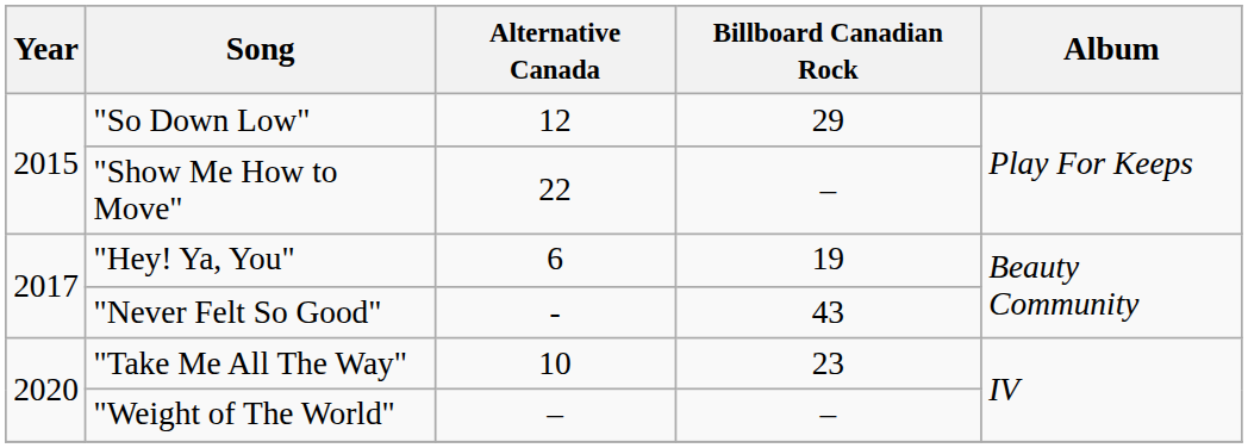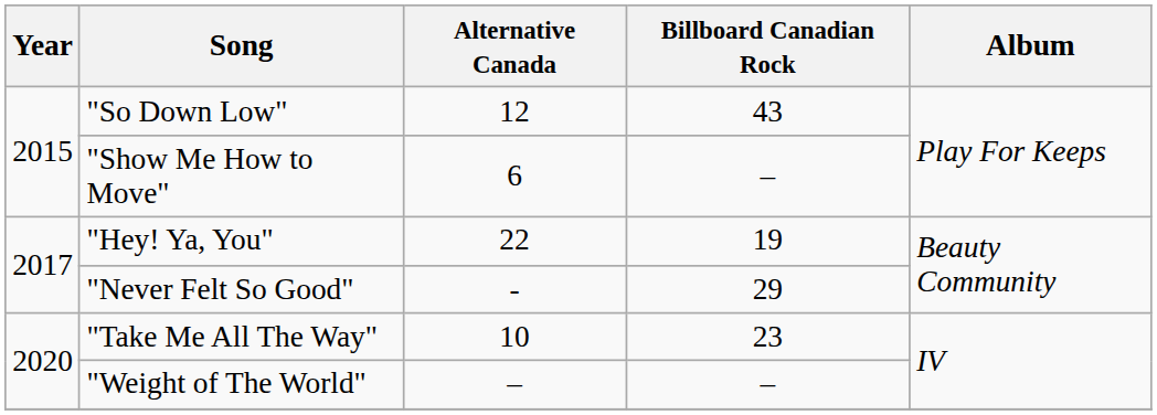 <table class="wikitable">
 <tr>
 <th>Year</th>
 <th>Song</th>
 <th><small>Alternative Canada</small></th>
 <th><small>Billboard Canadian Rock</small></th>
 <th>Album</th>
 </tr>
 <tr>
 <td rowspan="2">2015</td>
 <td>"So Down Low"</td>
 <td style="text-align:center;">12</td>
-<td style="text-align:center;">29</td>
+<td style="text-align:center;">43</td>
 <td rowspan=2><em>Play For Keeps</em></td>
 </tr>
 <tr>
 <td>"Show Me How to Move"</td>
-<td style="text-align:center;">22</td>
+<td style="text-align:center;">6</td>
 <td style="text-align:center;">–</td>
 </tr>
 <tr>
 <td rowspan="2">2017</td>
 <td>"Hey! Ya, You"</td>
-<td style="text-align:center;">6</td>
+<td style="text-align:center;">22</td>
 <td style="text-align:center;">19</td>
 <td rowspan="2"><em>Beauty Community</em></td>
 </tr>
 <tr>
 <td>"Never Felt So Good"</td>
 <td style="text-align:center;">-</td>
-<td style="text-align:center;">43</td>
+<td style="text-align:center;">29</td>
 </tr>
 <tr>
 <td rowspan="2">2020</td>
 <td>"Take Me All The Way"</td>
 <td style="text-align:center;">10</td>
 <td style="text-align:center;">23</td>
 <td rowspan="2"><em>IV</em></td>
 </tr>
 <tr>
 <td>"Weight of The World"</td>
 <td style="text-align:center;">–</td>
 <td style="text-align:center;">–</td>
 </tr>
 <tr>
 </tr>
 </table>
